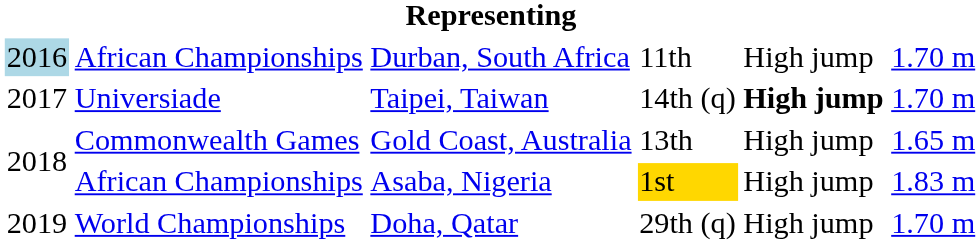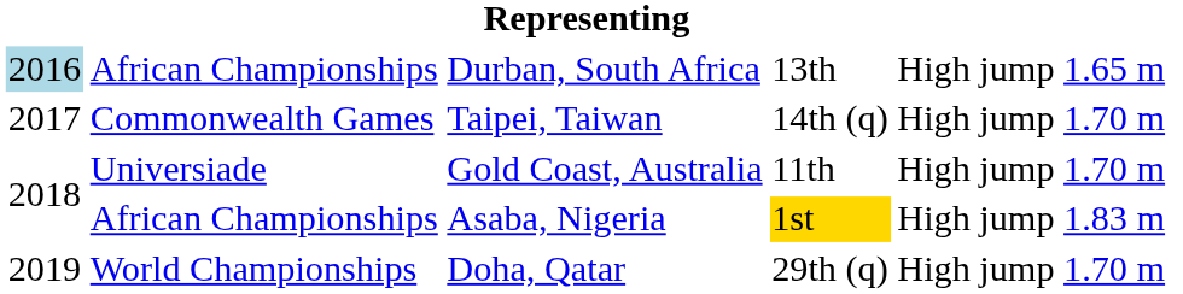 <table>
 <tr>
 <th colspan="6">Representing </th>
 </tr>
 <tr>
 <td style="background: lightblue;">2016</td>
 <td><a href='#'>African Championships</a></td>
 <td><a href='#'>Durban, South Africa</a></td>
-<td>11th</td>
+<td>13th</td>
+<td>High jump</td>
+<td><a href='#'>1.65 m</a></td>
+</tr>
+<tr>
+<td>2017</td>
+<td><a href='#'>Commonwealth Games</a></td>
+<td><a href='#'>Taipei, Taiwan</a></td>
+<td>14th (q)</td>
 <td>High jump</td>
 <td><a href='#'>1.70 m</a></td>
 </tr>
 <tr>
-<td>2017</td>
+<td rowspan=2>2018</td>
 <td><a href='#'>Universiade</a></td>
-<td><a href='#'>Taipei, Taiwan</a></td>
-<td>14th (q)</td>
-<td><strong>High jump</strong></td>
+<td><a href='#'>Gold Coast, Australia</a></td>
+<td>11th</td>
+<td>High jump</td>
 <td><a href='#'>1.70 m</a></td>
-</tr>
-<tr>
-<td rowspan=2>2018</td>
-<td><a href='#'>Commonwealth Games</a></td>
-<td><a href='#'>Gold Coast, Australia</a></td>
-<td>13th</td>
-<td>High jump</td>
-<td><a href='#'>1.65 m</a></td>
 </tr>
 <tr>
 <td><a href='#'>African Championships</a></td>
 <td><a href='#'>Asaba, Nigeria</a></td>
 <td bgcolor=gold>1st</td>
 <td>High jump</td>
 <td><a href='#'>1.83 m</a></td>
 </tr>
 <tr>
 <td>2019</td>
 <td><a href='#'>World Championships</a></td>
 <td><a href='#'>Doha, Qatar</a></td>
 <td>29th (q)</td>
 <td>High jump</td>
 <td><a href='#'>1.70 m</a></td>
 </tr>
 </table>
